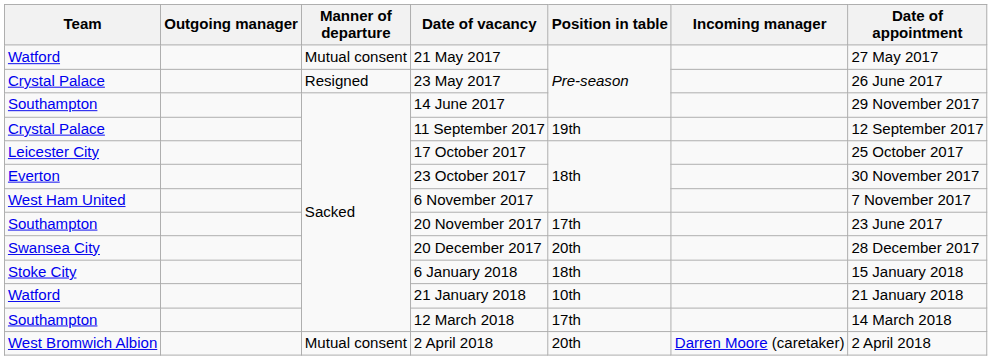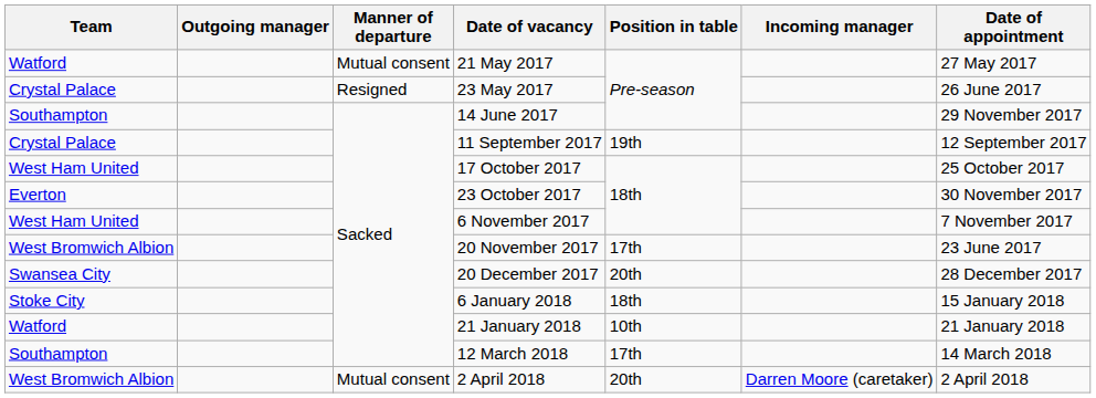 <table class="wikitable sortable">
 <tr>
 <th>Team</th>
 <th>Outgoing manager</th>
 <th>Manner of<br>departure</th>
 <th>Date of vacancy</th>
 <th data-sort-type="number">Position in table</th>
 <th>Incoming manager</th>
 <th>Date of<br>appointment</th>
 </tr>
 <tr>
 <td><a href='#'>Watford</a></td>
 <td> </td>
 <td>Mutual consent</td>
 <td>21 May 2017</td>
 <td rowspan=3><em>Pre-season</em></td>
 <td> </td>
 <td>27 May 2017</td>
 </tr>
 <tr>
 <td><a href='#'>Crystal Palace</a></td>
 <td> </td>
 <td>Resigned</td>
 <td>23 May 2017</td>
 <td> </td>
 <td>26 June 2017</td>
 </tr>
 <tr>
 <td><a href='#'>Southampton</a></td>
 <td> </td>
 <td rowspan="10">Sacked</td>
 <td>14 June 2017</td>
 <td> </td>
 <td>29 November 2017</td>
 </tr>
 <tr>
 <td><a href='#'>Crystal Palace</a></td>
 <td> </td>
 <td>11 September 2017</td>
 <td>19th</td>
 <td> </td>
 <td>12 September 2017</td>
 </tr>
 <tr>
-<td><a href='#'>Leicester City</a></td>
+<td><a href='#'>West Ham United</a></td>
 <td> </td>
 <td>17 October 2017</td>
 <td rowspan=3>18th</td>
 <td> </td>
 <td>25 October 2017</td>
 </tr>
 <tr>
 <td><a href='#'>Everton</a></td>
 <td> </td>
 <td>23 October 2017</td>
 <td> </td>
 <td>30 November 2017</td>
 </tr>
 <tr>
 <td><a href='#'>West Ham United</a></td>
 <td> </td>
 <td>6 November 2017</td>
 <td> </td>
 <td>7 November 2017</td>
 </tr>
 <tr>
-<td><a href='#'>Southampton</a></td>
+<td><a href='#'>West Bromwich Albion</a></td>
 <td> </td>
 <td>20 November 2017</td>
 <td>17th</td>
 <td> </td>
 <td>23 June 2017</td>
 </tr>
 <tr>
 <td><a href='#'>Swansea City</a></td>
 <td> </td>
 <td>20 December 2017</td>
 <td>20th</td>
 <td> </td>
 <td>28 December 2017</td>
 </tr>
 <tr>
 <td><a href='#'>Stoke City</a></td>
 <td> </td>
 <td>6 January 2018</td>
 <td>18th</td>
 <td> </td>
 <td>15 January 2018</td>
 </tr>
 <tr>
 <td><a href='#'>Watford</a></td>
 <td> </td>
 <td>21 January 2018</td>
 <td>10th</td>
 <td> </td>
 <td>21 January 2018</td>
 </tr>
 <tr>
 <td><a href='#'>Southampton</a></td>
 <td> </td>
 <td>12 March 2018</td>
 <td>17th</td>
 <td> </td>
 <td>14 March 2018</td>
 </tr>
 <tr>
 <td><a href='#'>West Bromwich Albion</a></td>
 <td> </td>
 <td>Mutual consent</td>
 <td>2 April 2018</td>
 <td>20th</td>
 <td> <a href='#'>Darren Moore</a> (caretaker)</td>
 <td>2 April 2018</td>
 </tr>
 </table>
